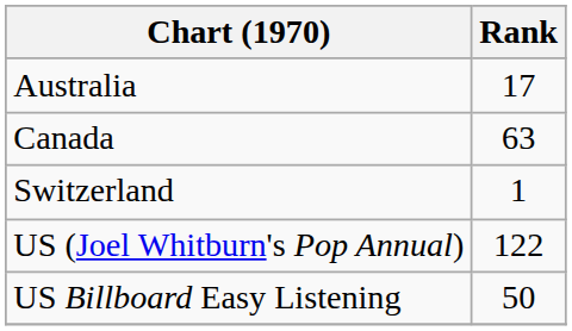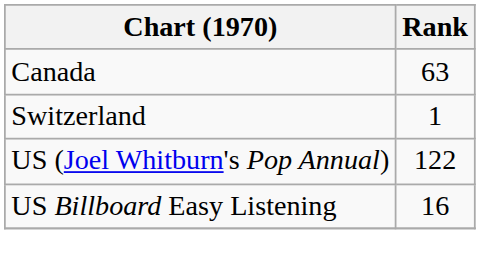 <table class="wikitable sortable">
 <tr>
 <th>Chart (1970)</th>
 <th style="text-align:center;">Rank</th>
-</tr>
-<tr>
-<td>Australia</td>
-<td style="text-align:center;">17</td>
 </tr>
 <tr>
 <td>Canada</td>
 <td style="text-align:center;">63</td>
 </tr>
 <tr>
 <td>Switzerland</td>
 <td style="text-align:center;">1</td>
 </tr>
 <tr>
 <td>US (<a href='#'>Joel Whitburn</a>'s <em>Pop Annual</em>)</td>
 <td style="text-align:center;">122</td>
 </tr>
 <tr>
 <td>US <em>Billboard</em> Easy Listening</td>
-<td style="text-align:center;">50</td>
+<td style="text-align:center;">16</td>
 </tr>
 <tr>
 </tr>
 </table>
